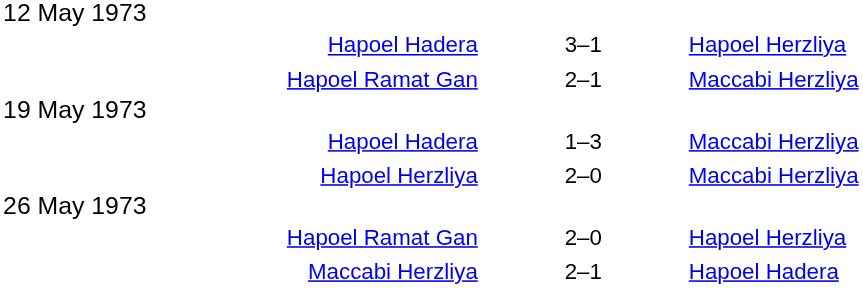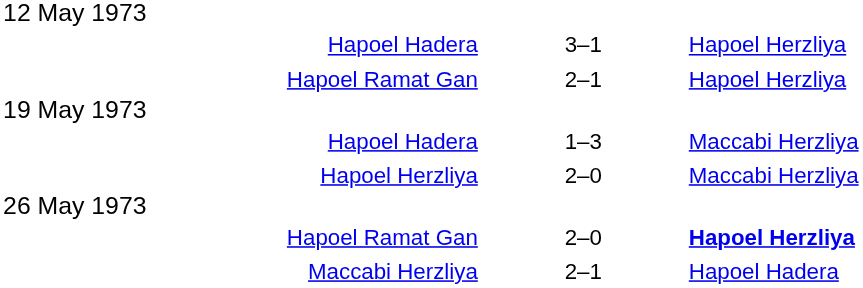 <table style="width:70%;" cellspacing="1">
 <tr>
 <th width=35%></th>
 <th width=15%></th>
 <th></th>
 </tr>
 <tr>
 <td>12 May 1973</td>
 </tr>
 <tr style=font-size:90%>
 <td align=right><a href='#'>Hapoel Hadera</a></td>
 <td align=center>3–1</td>
 <td><a href='#'>Hapoel Herzliya</a></td>
 </tr>
 <tr>
 <td></td>
 </tr>
 <tr style=font-size:90%>
 <td align=right><a href='#'>Hapoel Ramat Gan</a></td>
 <td align=center>2–1</td>
-<td><a href='#'>Maccabi Herzliya</a></td>
+<td><a href='#'>Hapoel Herzliya</a></td>
 </tr>
 <tr>
 <td>19 May 1973</td>
 </tr>
 <tr style=font-size:90%>
 <td align=right><a href='#'>Hapoel Hadera</a></td>
 <td align=center>1–3</td>
 <td><a href='#'>Maccabi Herzliya</a></td>
 </tr>
 <tr>
 <td></td>
 </tr>
 <tr style=font-size:90%>
 <td align=right><a href='#'>Hapoel Herzliya</a></td>
 <td align=center>2–0</td>
 <td><a href='#'>Maccabi Herzliya</a></td>
 </tr>
 <tr>
 <td>26 May 1973</td>
 </tr>
 <tr style=font-size:90%>
 <td align=right><a href='#'>Hapoel Ramat Gan</a></td>
 <td align=center>2–0</td>
-<td><a href='#'>Hapoel Herzliya</a></td>
+<td><strong><a href='#'>Hapoel Herzliya</a></strong></td>
 </tr>
 <tr>
 <td></td>
 </tr>
 <tr style=font-size:90%>
 <td align=right><a href='#'>Maccabi Herzliya</a></td>
 <td align=center>2–1</td>
 <td><a href='#'>Hapoel Hadera</a></td>
 </tr>
 </table>
